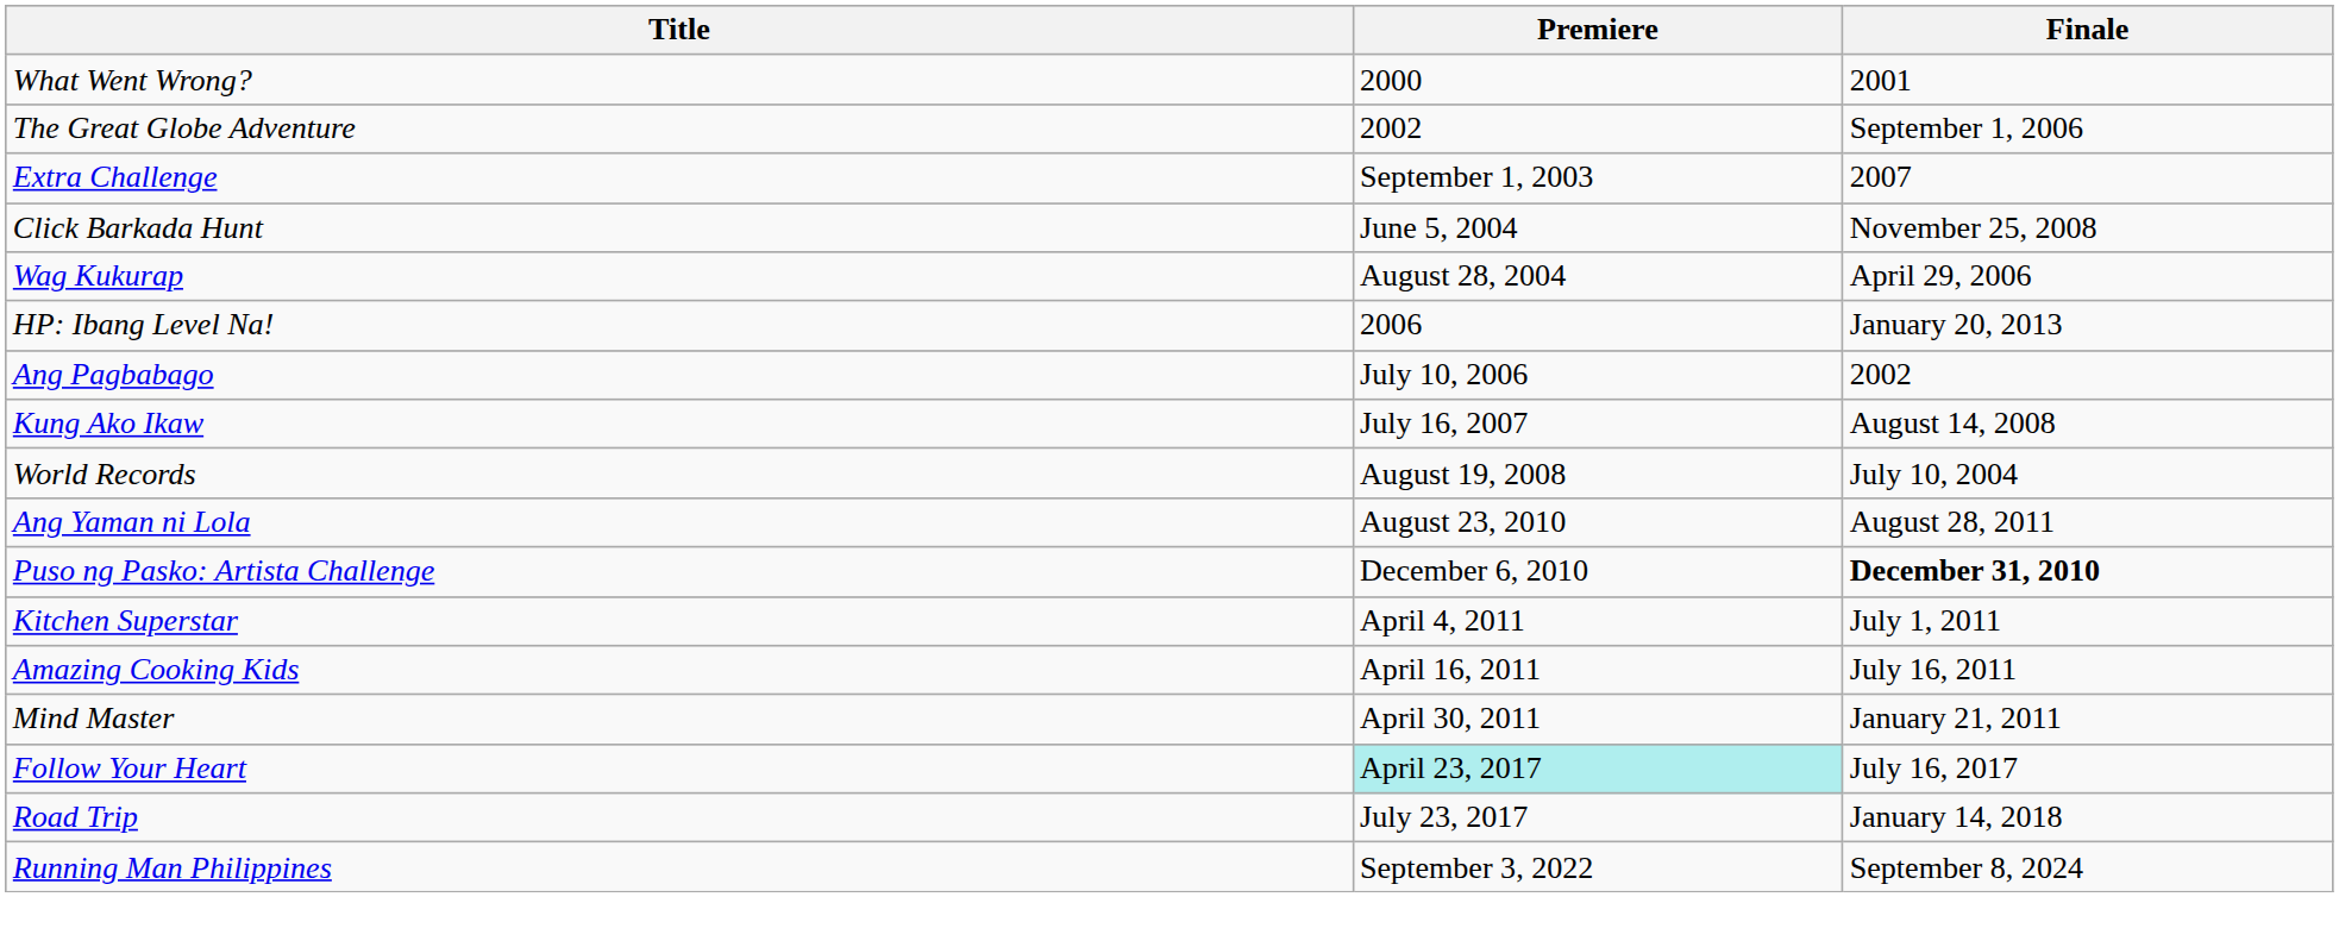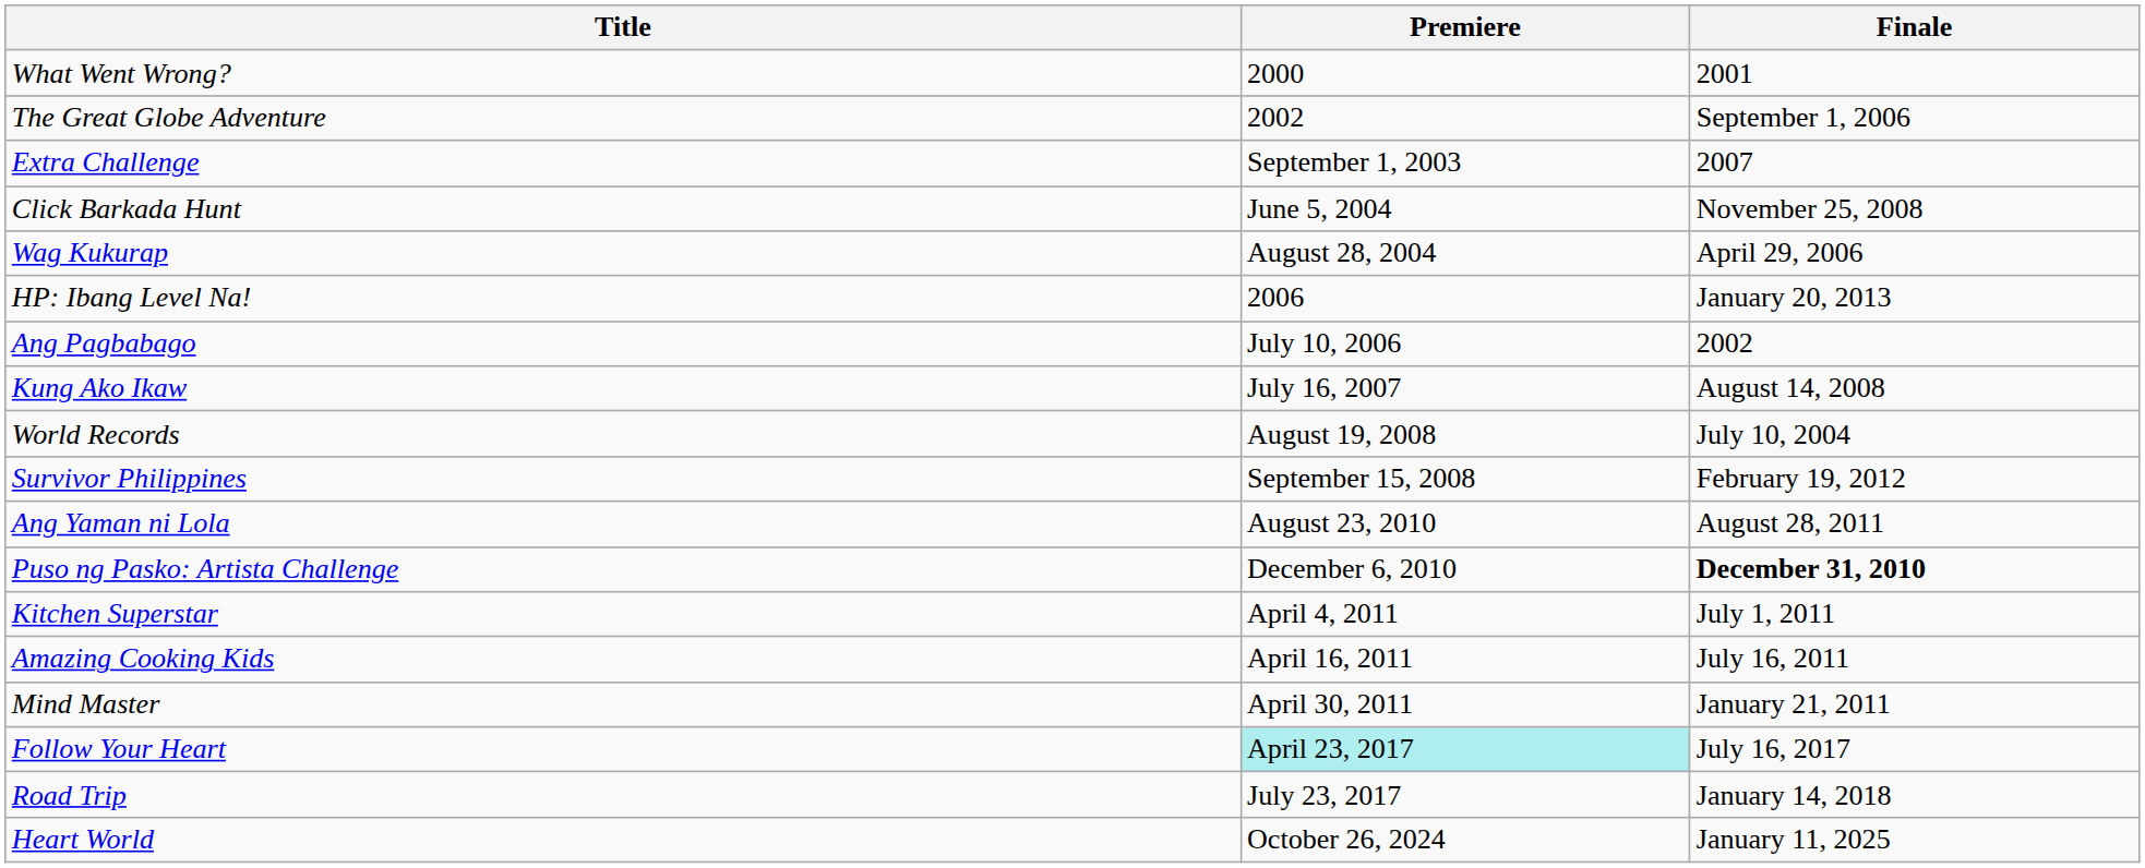 <table class="wikitable sortable" width="95%">
 <tr>
 <th style="width:55%;">Title</th>
 <th style="width:20%;">Premiere</th>
 <th style="width:20%;">Finale</th>
 </tr>
 <tr>
 <td><em>What Went Wrong?</em></td>
 <td>2000</td>
 <td>2001</td>
 </tr>
 <tr>
 <td><em>The Great Globe Adventure</em></td>
 <td>2002</td>
 <td>September 1, 2006</td>
 </tr>
 <tr>
 <td><em><a href='#'>Extra Challenge</a></em></td>
 <td>September 1, 2003</td>
 <td>2007</td>
 </tr>
 <tr>
 <td><em>Click Barkada Hunt</em></td>
 <td>June 5, 2004</td>
 <td>November 25, 2008</td>
 </tr>
 <tr>
 <td><em><a href='#'>Wag Kukurap</a></em></td>
 <td>August 28, 2004</td>
 <td>April 29, 2006</td>
 </tr>
 <tr>
 <td><em>HP: Ibang Level Na!</em></td>
 <td>2006</td>
 <td>January 20, 2013</td>
 </tr>
 <tr>
 <td><em><a href='#'>Ang Pagbabago</a></em></td>
 <td>July 10, 2006</td>
 <td>2002</td>
 </tr>
 <tr>
 <td><em><a href='#'>Kung Ako Ikaw</a></em></td>
 <td>July 16, 2007</td>
 <td>August 14, 2008</td>
 </tr>
 <tr>
 <td><em>World Records</em></td>
 <td>August 19, 2008</td>
 <td>July 10, 2004</td>
 </tr>
 <tr>
+<td><em><a href='#'>Survivor Philippines</a></em></td>
+<td>September 15, 2008</td>
+<td>February 19, 2012</td>
+</tr>
+<tr>
 <td><em><a href='#'>Ang Yaman ni Lola</a></em></td>
 <td>August 23, 2010</td>
 <td>August 28, 2011</td>
 </tr>
 <tr>
 <td><em><a href='#'>Puso ng Pasko: Artista Challenge</a></em></td>
 <td>December 6, 2010</td>
 <td><strong>December 31, 2010</strong></td>
 </tr>
 <tr>
 <td><em><a href='#'>Kitchen Superstar</a></em></td>
 <td>April 4, 2011</td>
 <td>July 1, 2011</td>
 </tr>
 <tr>
 <td><em><a href='#'>Amazing Cooking Kids</a></em></td>
 <td>April 16, 2011</td>
 <td>July 16, 2011</td>
 </tr>
 <tr>
 <td><em>Mind Master</em></td>
 <td>April 30, 2011</td>
 <td>January 21, 2011</td>
 </tr>
 <tr>
 <td><em><a href='#'>Follow Your Heart</a></em></td>
 <td style="background: paleturquoise;">April 23, 2017</td>
 <td>July 16, 2017</td>
 </tr>
 <tr>
 <td><em><a href='#'>Road Trip</a></em></td>
 <td>July 23, 2017</td>
 <td>January 14, 2018</td>
 </tr>
 <tr>
-<td><em><a href='#'>Running Man Philippines</a></em></td>
-<td>September 3, 2022</td>
-<td>September 8, 2024</td>
+<td><em><a href='#'>Heart World</a></em></td>
+<td>October 26, 2024</td>
+<td>January 11, 2025</td>
 </tr>
 </table>
